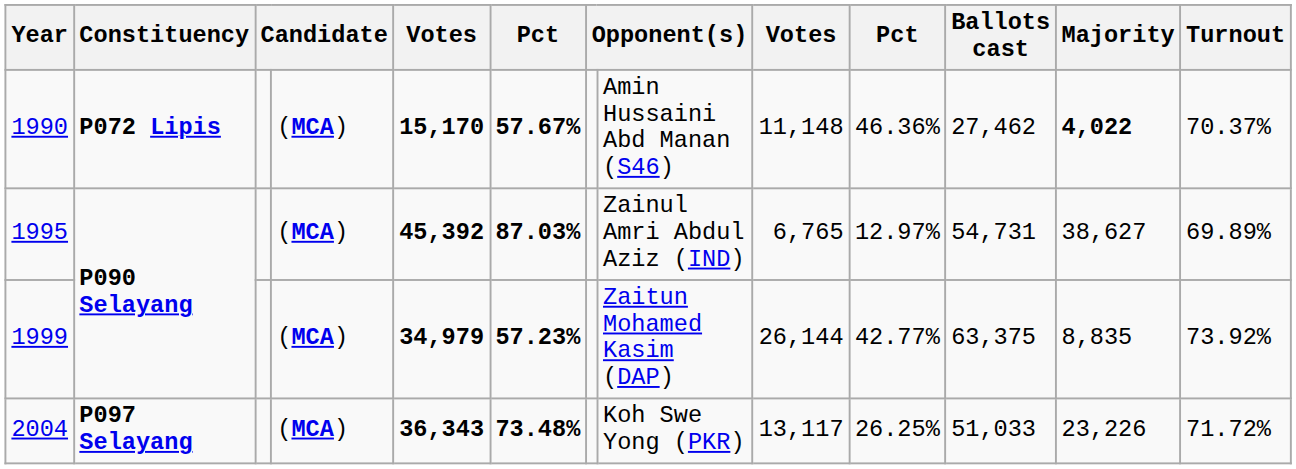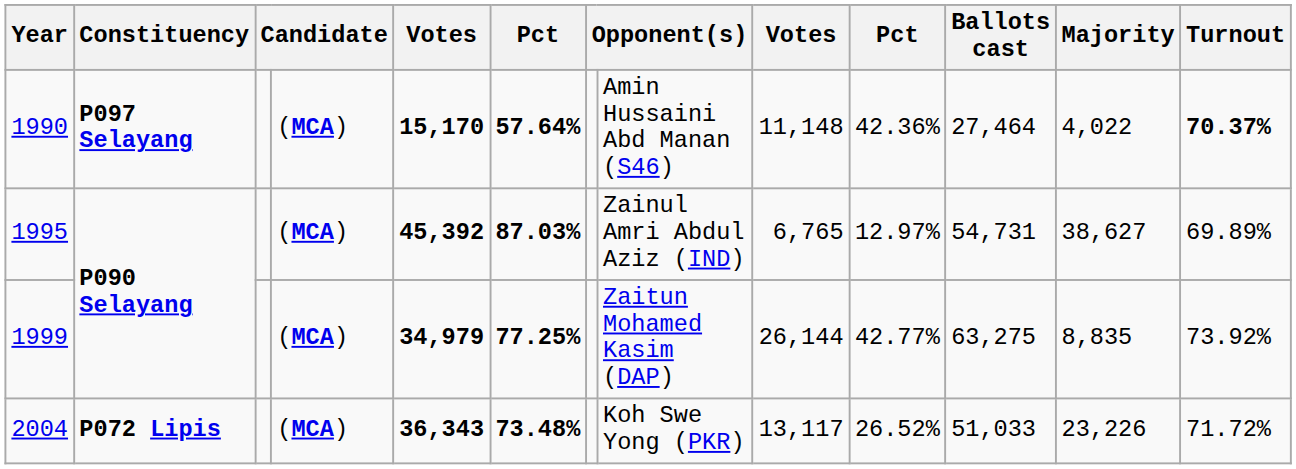 <table class="wikitable" style="margin:0.5em ; font-size:95%">
 <tr>
 <th>Year</th>
 <th>Constituency</th>
 <th colspan=2>Candidate</th>
 <th>Votes</th>
 <th>Pct</th>
 <th colspan=2>Opponent(s)</th>
 <th>Votes</th>
 <th>Pct</th>
 <th>Ballots cast</th>
 <th>Majority</th>
 <th>Turnout</th>
 </tr>
 <tr>
 <td><a href='#'>1990</a></td>
-<td><strong>P072 <a href='#'>Lipis</a></strong></td>
+<td><strong>P097 <a href='#'>Selayang</a></strong></td>
 <td></td>
 <td> (<a href='#'><strong>MCA</strong></a>)</td>
 <td align="right"><strong>15,170</strong></td>
-<td><strong>57.67%</strong></td>
+<td><strong>57.64%</strong></td>
 <td></td>
 <td>Amin Hussaini Abd Manan (<a href='#'>S46</a>)</td>
 <td align="right">11,148</td>
-<td>46.36%</td>
-<td>27,462</td>
-<td><strong>4,022</strong></td>
-<td>70.37%</td>
+<td>42.36%</td>
+<td>27,464</td>
+<td>4,022</td>
+<td><strong>70.37%</strong></td>
 </tr>
 <tr>
 <td><a href='#'>1995</a></td>
 <td rowspan="2"><strong>P090 <a href='#'>Selayang</a></strong></td>
 <td></td>
 <td> (<a href='#'><strong>MCA</strong></a>)</td>
 <td align="right"><strong>45,392</strong></td>
 <td><strong>87.03%</strong></td>
 <td></td>
 <td>Zainul Amri Abdul Aziz (<a href='#'>IND</a>)</td>
 <td align="right">6,765</td>
 <td>12.97%</td>
 <td>54,731</td>
 <td>38,627</td>
 <td>69.89%</td>
 </tr>
 <tr>
 <td><a href='#'>1999</a></td>
 <td></td>
 <td> (<a href='#'><strong>MCA</strong></a>)</td>
 <td align="right"><strong>34,979</strong></td>
-<td><strong>57.23%</strong></td>
+<td><strong>77.25%</strong></td>
 <td></td>
 <td><a href='#'>Zaitun Mohamed Kasim</a> (<a href='#'>DAP</a>)</td>
 <td align="right">26,144</td>
 <td>42.77%</td>
-<td>63,375</td>
+<td>63,275</td>
 <td>8,835</td>
 <td>73.92%</td>
 </tr>
 <tr>
 <td><a href='#'>2004</a></td>
-<td><strong>P097 <a href='#'>Selayang</a></strong></td>
+<td><strong>P072 <a href='#'>Lipis</a></strong></td>
 <td></td>
 <td> (<a href='#'><strong>MCA</strong></a>)</td>
 <td align="right"><strong>36,343</strong></td>
 <td><strong>73.48%</strong></td>
 <td></td>
 <td>Koh Swe Yong (<a href='#'>PKR</a>)</td>
 <td align="right">13,117</td>
-<td>26.25%</td>
+<td>26.52%</td>
 <td>51,033</td>
 <td>23,226</td>
 <td>71.72%</td>
 </tr>
 </table>
